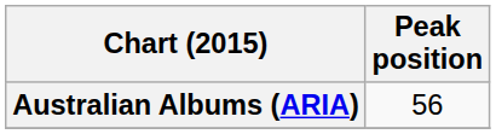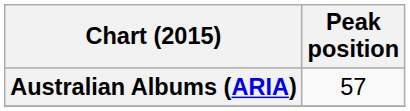 <table class="wikitable sortable plainrowheaders" style="text-align:center">
 <tr>
 <th scope="col">Chart (2015)</th>
 <th scope="col">Peak<br>position</th>
 </tr>
 <tr>
 <th scope="row">Australian Albums (<a href='#'>ARIA</a>)</th>
-<td>56</td>
+<td>57</td>
 </tr>
 <tr>
 </tr>
 <tr>
 </tr>
 <tr>
 </tr>
 <tr>
 </tr>
 <tr>
 </tr>
 <tr>
 </tr>
 <tr>
 </tr>
 <tr>
 </tr>
 <tr>
 </tr>
 </table>
